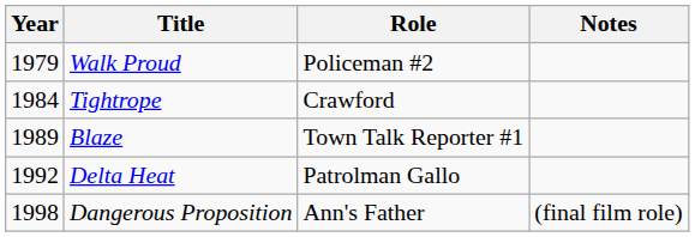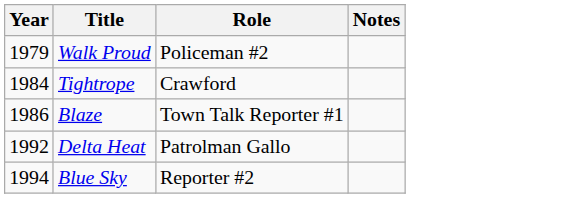 <table class="wikitable">
 <tr>
 <th>Year</th>
 <th>Title</th>
 <th>Role</th>
 <th>Notes</th>
 </tr>
 <tr>
 <td>1979</td>
 <td><em><a href='#'>Walk Proud</a></em></td>
 <td>Policeman #2</td>
 <td></td>
 </tr>
 <tr>
 <td>1984</td>
 <td><em><a href='#'>Tightrope</a></em></td>
 <td>Crawford</td>
 <td></td>
 </tr>
 <tr>
-<td>1989</td>
+<td>1986</td>
 <td><em><a href='#'>Blaze</a></em></td>
 <td>Town Talk Reporter #1</td>
 <td></td>
 </tr>
 <tr>
 <td>1992</td>
 <td><em><a href='#'>Delta Heat</a></em></td>
 <td>Patrolman Gallo</td>
 <td></td>
 </tr>
 <tr>
-<td>1998</td>
-<td><em>Dangerous Proposition</em></td>
-<td>Ann's Father</td>
-<td>(final film role)</td>
+<td>1994</td>
+<td><em><a href='#'>Blue Sky</a></em></td>
+<td>Reporter #2</td>
+<td></td>
 </tr>
 </table>
